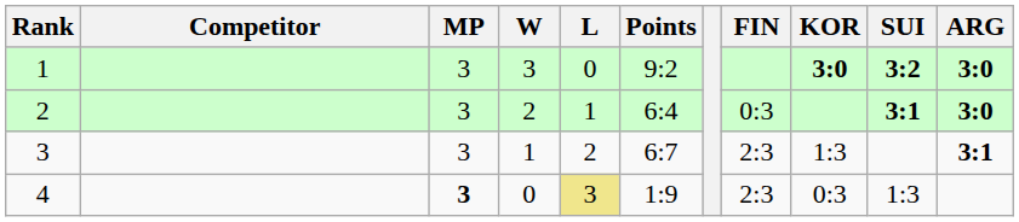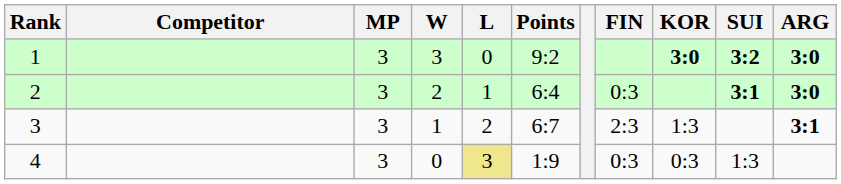 <table class="wikitable" style="text-align:center">
 <tr>
 <th>Rank</th>
 <th style="width:18em">Competitor</th>
 <th style="width:2.5em">MP</th>
 <th style="width:2.5em">W</th>
 <th style="width:2.5em">L</th>
 <th>Points</th>
 <th rowspan="5"> </th>
 <th style="width:2.5em">FIN</th>
 <th style="width:2.5em">KOR</th>
 <th style="width:2.5em">SUI</th>
 <th style="width:2.5em">ARG</th>
 </tr>
 <tr style="background:#cfc;">
 <td>1</td>
 <td style="text-align:left"></td>
 <td>3</td>
 <td>3</td>
 <td>0</td>
 <td>9:2</td>
 <td></td>
 <td><strong>3:0</strong></td>
 <td><strong>3:2</strong></td>
 <td><strong>3:0</strong></td>
 </tr>
 <tr style="background:#cfc;">
 <td>2</td>
 <td style="text-align:left"></td>
 <td>3</td>
 <td>2</td>
 <td>1</td>
 <td>6:4</td>
 <td>0:3</td>
 <td></td>
 <td><strong>3:1</strong></td>
 <td><strong>3:0</strong></td>
 </tr>
 <tr>
 <td>3</td>
 <td style="text-align:left"></td>
 <td>3</td>
 <td>1</td>
 <td>2</td>
 <td>6:7</td>
 <td>2:3</td>
 <td>1:3</td>
 <td></td>
 <td><strong>3:1</strong></td>
 </tr>
 <tr>
 <td>4</td>
 <td style="text-align:left"></td>
-<td><strong>3</strong></td>
+<td>3</td>
 <td>0</td>
 <td style="background: khaki;">3</td>
 <td>1:9</td>
-<td>2:3</td>
+<td>0:3</td>
 <td>0:3</td>
 <td>1:3</td>
 <td></td>
 </tr>
 </table>
